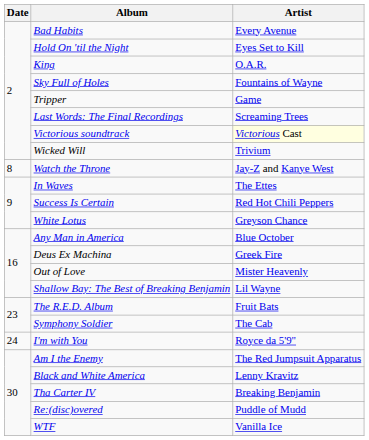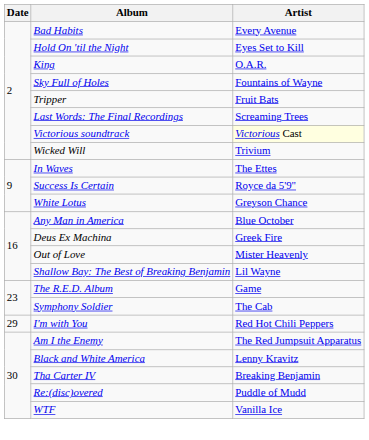 <table class="wikitable">
 <tr>
 <th>Date</th>
 <th>Album</th>
 <th>Artist</th>
 </tr>
 <tr>
 <td rowspan="8">2</td>
 <td><em><a href='#'>Bad Habits</a></em></td>
 <td><a href='#'>Every Avenue</a></td>
 </tr>
 <tr>
 <td><em><a href='#'>Hold On 'til the Night</a></em></td>
 <td><a href='#'>Eyes Set to Kill</a></td>
 </tr>
 <tr>
 <td><em><a href='#'>King</a></em></td>
 <td><a href='#'>O.A.R.</a></td>
 </tr>
 <tr>
 <td><em><a href='#'>Sky Full of Holes</a></em></td>
 <td><a href='#'>Fountains of Wayne</a></td>
 </tr>
 <tr>
 <td><em>Tripper</em></td>
-<td><a href='#'>Game</a></td>
+<td><a href='#'>Fruit Bats</a></td>
 </tr>
 <tr>
 <td><em><a href='#'>Last Words: The Final Recordings</a></em></td>
 <td><a href='#'>Screaming Trees</a></td>
 </tr>
 <tr>
 <td><em><a href='#'>Victorious soundtrack</a></em></td>
 <td style="background: lightyellow;"><em><a href='#'>Victorious</a></em> Cast</td>
 </tr>
 <tr>
 <td><em>Wicked Will</em></td>
 <td><a href='#'>Trivium</a></td>
 </tr>
 <tr>
-<td>8</td>
-<td><em><a href='#'>Watch the Throne</a></em></td>
-<td><a href='#'>Jay-Z</a> and <a href='#'>Kanye West</a></td>
-</tr>
-<tr>
 <td rowspan="3">9</td>
 <td><em><a href='#'>In Waves</a></em></td>
 <td><a href='#'>The Ettes</a></td>
 </tr>
 <tr>
 <td><em><a href='#'>Success Is Certain</a></em></td>
-<td><a href='#'>Red Hot Chili Peppers</a></td>
+<td><a href='#'>Royce da 5'9"</a></td>
 </tr>
 <tr>
 <td><em><a href='#'>White Lotus</a></em></td>
 <td><a href='#'>Greyson Chance</a></td>
 </tr>
 <tr>
 <td rowspan="4">16</td>
 <td><em><a href='#'>Any Man in America</a></em></td>
 <td><a href='#'>Blue October</a></td>
 </tr>
 <tr>
 <td><em>Deus Ex Machina</em></td>
 <td><a href='#'>Greek Fire</a></td>
 </tr>
 <tr>
 <td><em>Out of Love</em></td>
 <td><a href='#'>Mister Heavenly</a></td>
 </tr>
 <tr>
 <td><em><a href='#'>Shallow Bay: The Best of Breaking Benjamin</a></em></td>
 <td><a href='#'>Lil Wayne</a></td>
 </tr>
 <tr>
 <td rowspan="2">23</td>
 <td><em><a href='#'>The R.E.D. Album</a></em></td>
-<td><a href='#'>Fruit Bats</a></td>
+<td><a href='#'>Game</a></td>
 </tr>
 <tr>
 <td><em><a href='#'>Symphony Soldier</a></em></td>
 <td><a href='#'>The Cab</a></td>
 </tr>
 <tr>
-<td>24</td>
+<td>29</td>
 <td><em><a href='#'>I'm with You</a></em></td>
-<td><a href='#'>Royce da 5'9"</a></td>
+<td><a href='#'>Red Hot Chili Peppers</a></td>
 </tr>
 <tr>
 <td rowspan="5">30</td>
 <td><em><a href='#'>Am I the Enemy</a></em></td>
 <td><a href='#'>The Red Jumpsuit Apparatus</a></td>
 </tr>
 <tr>
 <td><em><a href='#'>Black and White America</a></em></td>
 <td><a href='#'>Lenny Kravitz</a></td>
 </tr>
 <tr>
 <td><em><a href='#'>Tha Carter IV</a></em></td>
 <td><a href='#'>Breaking Benjamin</a></td>
 </tr>
 <tr>
 <td><em><a href='#'>Re:(disc)overed</a></em></td>
 <td><a href='#'>Puddle of Mudd</a></td>
 </tr>
 <tr>
 <td><em><a href='#'>WTF</a></em></td>
 <td><a href='#'>Vanilla Ice</a></td>
 </tr>
 </table>
